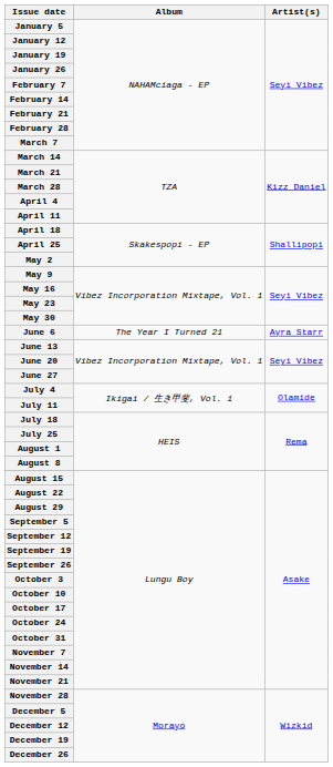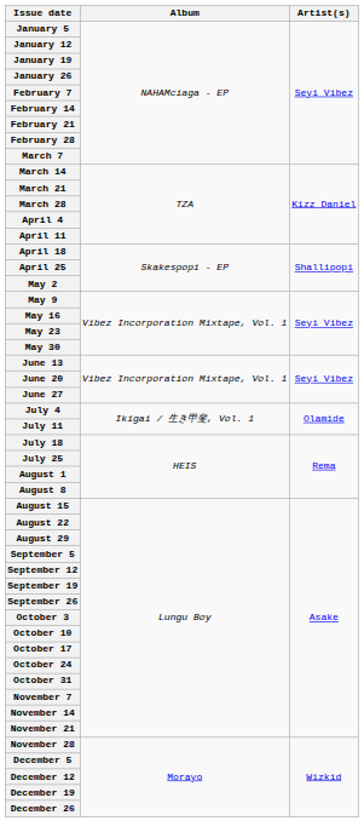 <table class="wikitable plainrowheaders" style="text-align:center">
 <tr>
 <th scope="col">Issue date</th>
 <th scope="col">Album</th>
 <th scope="col">Artist(s)</th>
 </tr>
 <tr>
 <th scope="row">January 5</th>
 <td rowspan="9"><em>NAHAMciaga - EP</em></td>
 <td rowspan="9"><a href='#'>Seyi Vibez</a></td>
 </tr>
 <tr>
 <th scope="row">January 12</th>
 </tr>
 <tr>
 <th scope="row">January 19</th>
 </tr>
 <tr>
 <th scope="row">January 26</th>
 </tr>
 <tr>
 <th scope="row">February 7</th>
 </tr>
 <tr>
 <th scope="row">February 14</th>
 </tr>
 <tr>
 <th scope="row">February 21</th>
 </tr>
 <tr>
 <th scope="row">February 28</th>
 </tr>
 <tr>
 <th scope="row">March 7</th>
 </tr>
 <tr>
 <th scope="row">March 14</th>
 <td rowspan="5"><em>TZA</em></td>
 <td rowspan="5"><a href='#'>Kizz Daniel</a></td>
 </tr>
 <tr>
 <th scope="row">March 21</th>
 </tr>
 <tr>
 <th scope="row">March 28</th>
 </tr>
 <tr>
 <th scope="row">April 4</th>
 </tr>
 <tr>
 <th scope="row">April 11</th>
 </tr>
 <tr>
 <th scope="row">April 18</th>
 <td rowspan="3"><em>Skakespopi - EP</em></td>
 <td rowspan="3"><a href='#'>Shallipopi</a></td>
 </tr>
 <tr>
 <th scope="row">April 25</th>
 </tr>
 <tr>
 <th scope="row">May 2</th>
 </tr>
 <tr>
 <th scope="row">May 9</th>
 <td rowspan="4"><em>Vibez Incorporation Mixtape, Vol. 1</em></td>
 <td rowspan="4"><a href='#'>Seyi Vibez</a></td>
 </tr>
 <tr>
 <th scope="row">May 16</th>
 </tr>
 <tr>
 <th scope="row">May 23</th>
 </tr>
 <tr>
 <th scope="row">May 30</th>
-</tr>
-<tr>
-<th scope="row">June 6</th>
-<td><em>The Year I Turned 21</em></td>
-<td><a href='#'>Ayra Starr</a></td>
 </tr>
 <tr>
 <th scope="row">June 13</th>
 <td rowspan="3"><em>Vibez Incorporation Mixtape, Vol. 1</em></td>
 <td rowspan="3"><a href='#'>Seyi Vibez</a></td>
 </tr>
 <tr>
 <th scope="row">June 20</th>
 </tr>
 <tr>
 <th scope="row">June 27</th>
 </tr>
 <tr>
 <th scope="row">July 4</th>
 <td rowspan="2"><em>Ikigai / 生き甲斐, Vol. 1</em></td>
 <td rowspan="2"><a href='#'>Olamide</a></td>
 </tr>
 <tr>
 <th scope="row">July 11</th>
 </tr>
 <tr>
 <th scope="row">July 18</th>
 <td rowspan="4"><em>HEIS</em></td>
 <td rowspan="4"><a href='#'>Rema</a></td>
 </tr>
 <tr>
 <th scope="row">July 25</th>
 </tr>
 <tr>
 <th scope="row">August 1</th>
 </tr>
 <tr>
 <th scope="row">August 8</th>
 </tr>
 <tr>
 <th scope="row">August 15</th>
 <td rowspan="15"><em>Lungu Boy</em></td>
 <td rowspan="15"><a href='#'>Asake</a></td>
 </tr>
 <tr>
 <th scope="row">August 22</th>
 </tr>
 <tr>
 <th scope="row">August 29</th>
 </tr>
 <tr>
 <th scope="row">September 5</th>
 </tr>
 <tr>
 <th scope="row">September 12</th>
 </tr>
 <tr>
 <th scope="row">September 19</th>
 </tr>
 <tr>
 <th scope="row">September 26</th>
 </tr>
 <tr>
 <th scope="row">October 3</th>
 </tr>
 <tr>
 <th scope="row">October 10</th>
 </tr>
 <tr>
 <th scope="row">October 17</th>
 </tr>
 <tr>
 <th scope="row">October 24</th>
 </tr>
 <tr>
 <th scope="row">October 31</th>
 </tr>
 <tr>
 <th scope="row">November 7</th>
 </tr>
 <tr>
 <th scope="row">November 14</th>
 </tr>
 <tr>
 <th scope="row">November 21</th>
 </tr>
 <tr>
 <th scope="row">November 28</th>
 <td rowspan="5"><a href='#'>Morayo</a></td>
 <td rowspan="5"><a href='#'>Wizkid</a></td>
 </tr>
 <tr>
 <th scope="row">December 5</th>
 </tr>
 <tr>
 <th scope="row">December 12</th>
 </tr>
 <tr>
 <th scope="row">December 19</th>
 </tr>
 <tr>
 <th scope="row">December 26</th>
 </tr>
 </table>
